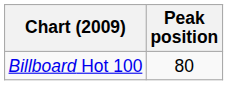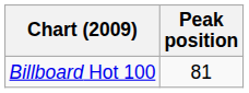 <table class="wikitable sortable">
 <tr>
 <th>Chart (2009)</th>
 <th>Peak<br>position</th>
 </tr>
 <tr>
 <td><a href='#'><em>Billboard</em> Hot 100</a></td>
-<td style="text-align:center;">80</td>
+<td style="text-align:center;">81</td>
 </tr>
 </table>
